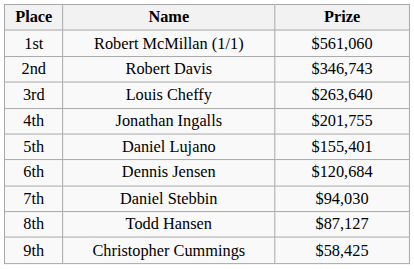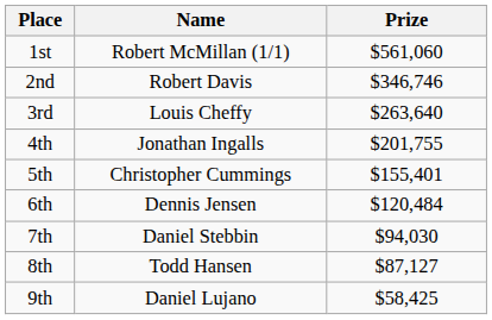 <table class="wikitable">
 <tr>
 <th width="50">Place</th>
 <th width="200">Name</th>
 <th width="125">Prize</th>
 </tr>
 <tr>
 <td align = "center">1st</td>
 <td align = "center">Robert McMillan (1/1)</td>
 <td align="center">$561,060</td>
 </tr>
 <tr>
 <td align = "center">2nd</td>
 <td align = "center">Robert Davis</td>
-<td align="center">$346,743</td>
+<td align="center">$346,746</td>
 </tr>
 <tr>
 <td align = "center">3rd</td>
 <td align = "center">Louis Cheffy</td>
 <td align="center">$263,640</td>
 </tr>
 <tr>
 <td align = "center">4th</td>
 <td align = "center">Jonathan Ingalls</td>
 <td align="center">$201,755</td>
 </tr>
 <tr>
 <td align = "center">5th</td>
-<td align = "center">Daniel Lujano</td>
+<td align = "center">Christopher Cummings</td>
 <td align="center">$155,401</td>
 </tr>
 <tr>
 <td align = "center">6th</td>
 <td align = "center">Dennis Jensen</td>
-<td align="center">$120,684</td>
+<td align="center">$120,484</td>
 </tr>
 <tr>
 <td align = "center">7th</td>
 <td align = "center">Daniel Stebbin</td>
 <td align="center">$94,030</td>
 </tr>
 <tr>
 <td align = "center">8th</td>
 <td align = "center">Todd Hansen</td>
 <td align="center">$87,127</td>
 </tr>
 <tr>
 <td align = "center">9th</td>
-<td align = "center">Christopher Cummings</td>
+<td align = "center">Daniel Lujano</td>
 <td align="center">$58,425</td>
 </tr>
 </table>
